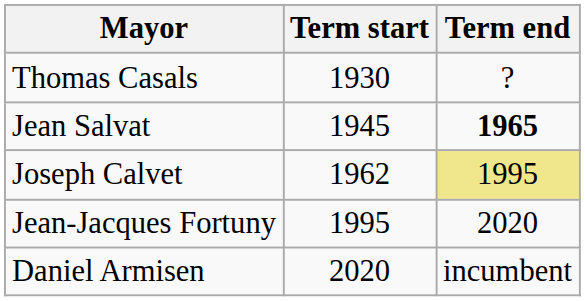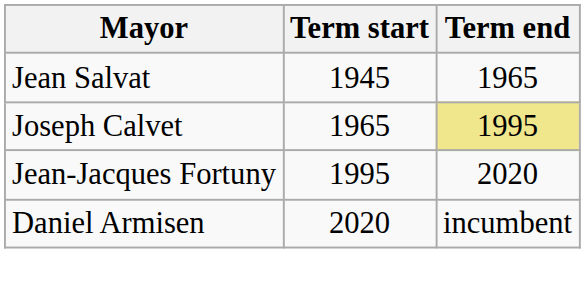 <table class="wikitable">
 <tr>
 <th>Mayor</th>
 <th>Term start</th>
 <th>Term end</th>
 </tr>
 <tr>
-<td>Thomas Casals</td>
-<td align=center>1930</td>
-<td align=center>?</td>
-</tr>
-<tr>
 <td>Jean Salvat</td>
 <td align=center>1945</td>
-<td align=center><strong>1965</strong></td>
+<td align=center>1965</td>
 </tr>
 <tr>
 <td>Joseph Calvet</td>
-<td align=center>1962</td>
+<td align=center>1965</td>
 <td align=center style="background: khaki;">1995</td>
 </tr>
 <tr>
 <td>Jean-Jacques Fortuny</td>
 <td align=center>1995</td>
 <td align=center>2020</td>
 </tr>
 <tr>
 <td>Daniel Armisen</td>
 <td align=center>2020</td>
 <td align=center>incumbent</td>
 </tr>
 </table>
